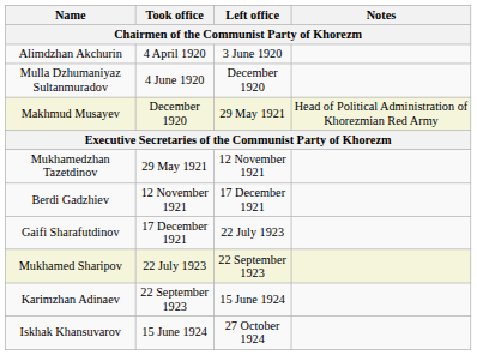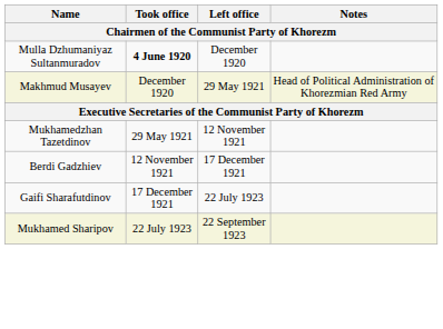 <table class="wikitable" style="text-align:center;">
 <tr>
 <th>Name</th>
 <th>Took office</th>
 <th>Left office</th>
 <th>Notes</th>
 </tr>
 <tr>
 <th colspan=4>Chairmen of the Communist Party of Khorezm</th>
 </tr>
 <tr>
-<td>Alimdzhan Akchurin</td>
-<td>4 April 1920</td>
-<td>3 June 1920</td>
-<td></td>
-</tr>
-<tr>
 <td>Mulla Dzhumaniyaz Sultanmuradov</td>
-<td>4 June 1920</td>
+<td><strong>4 June 1920</strong></td>
 <td>December 1920</td>
 <td></td>
 </tr>
 <tr style="background:#F5F5DC;">
 <td>Makhmud Musayev</td>
 <td>December 1920</td>
 <td>29 May 1921</td>
 <td>Head of Political Administration of Khorezmian Red Army</td>
 </tr>
 <tr>
 <th colspan=4>Executive Secretaries of the Communist Party of Khorezm</th>
 </tr>
 <tr>
 <td>Mukhamedzhan Tazetdinov</td>
 <td>29 May 1921</td>
 <td>12 November 1921</td>
 <td></td>
 </tr>
 <tr>
 <td>Berdi Gadzhiev</td>
 <td>12 November 1921</td>
 <td>17 December 1921</td>
 <td></td>
 </tr>
 <tr>
 <td>Gaifi Sharafutdinov</td>
 <td>17 December 1921</td>
 <td>22 July 1923</td>
 <td></td>
 </tr>
 <tr style="background:#F5F5DC;">
 <td>Mukhamed Sharipov</td>
 <td>22 July 1923</td>
 <td>22 September 1923</td>
 <td></td>
 </tr>
-<tr>
-<td>Karimzhan Adinaev</td>
-<td>22 September 1923</td>
-<td>15 June 1924</td>
-<td></td>
-</tr>
-<tr>
-<td>Iskhak Khansuvarov</td>
-<td>15 June 1924</td>
-<td>27 October 1924</td>
-<td></td>
-</tr>
 </table>
